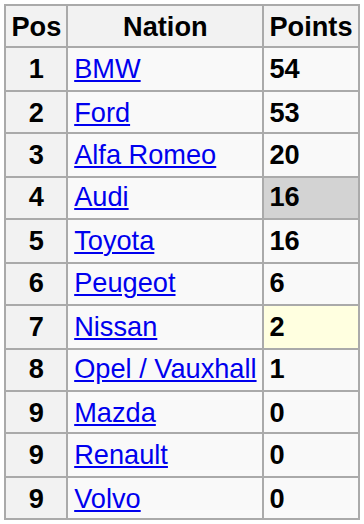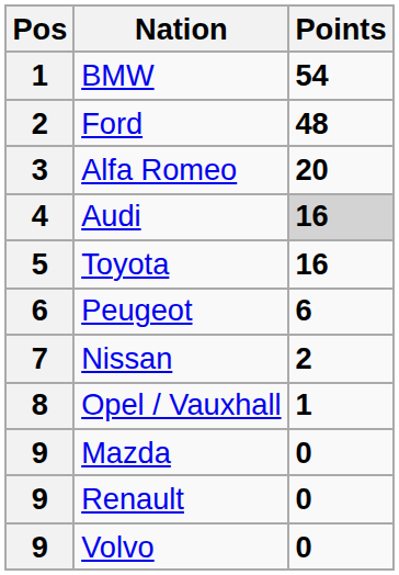 <table class="wikitable" style="font-size:85%">
 <tr>
 <th>Pos</th>
 <th>Nation</th>
 <th>Points</th>
 </tr>
 <tr>
 <th>1</th>
 <td> <a href='#'>BMW</a></td>
 <td><strong>54</strong></td>
 </tr>
 <tr>
 <th>2</th>
 <td> <a href='#'>Ford</a></td>
-<td><strong>53</strong></td>
+<td><strong>48</strong></td>
 </tr>
 <tr>
 <th>3</th>
 <td> <a href='#'>Alfa Romeo</a></td>
 <td><strong>20</strong></td>
 </tr>
 <tr>
 <th>4</th>
 <td> <a href='#'>Audi</a></td>
 <td style="background: lightgrey;"><strong>16</strong></td>
 </tr>
 <tr>
 <th>5</th>
 <td> <a href='#'>Toyota</a></td>
 <td><strong>16</strong></td>
 </tr>
 <tr>
 <th>6</th>
 <td> <a href='#'>Peugeot</a></td>
 <td><strong>6</strong></td>
 </tr>
 <tr>
 <th>7</th>
 <td> <a href='#'>Nissan</a></td>
-<td style="background: lightyellow;"><strong>2</strong></td>
+<td><strong>2</strong></td>
 </tr>
 <tr>
 <th>8</th>
 <td> <a href='#'>Opel / Vauxhall</a></td>
 <td><strong>1</strong></td>
 </tr>
 <tr>
 <th>9</th>
 <td> <a href='#'>Mazda</a></td>
 <td><strong>0</strong></td>
 </tr>
 <tr>
 <th>9</th>
 <td> <a href='#'>Renault</a></td>
 <td><strong>0</strong></td>
 </tr>
 <tr>
 <th>9</th>
 <td> <a href='#'>Volvo</a></td>
 <td><strong>0</strong></td>
 </tr>
 <tr>
 </tr>
 </table>
